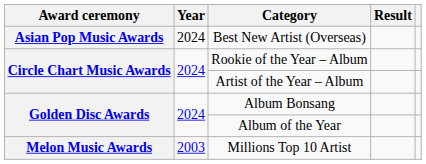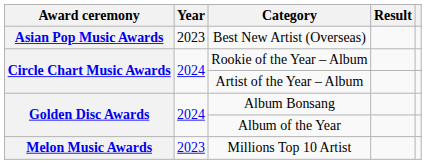 <table class="wikitable plainrowheaders sortable" style="text-align:center">
 <tr>
 <th scope="col">Award ceremony</th>
 <th scope="col">Year</th>
 <th scope="col">Category</th>
 <th scope="col">Result</th>
 <th scope="col" class="unsortable"></th>
 </tr>
 <tr>
 <th scope="row"><a href='#'>Asian Pop Music Awards</a></th>
-<td>2024</td>
+<td>2023</td>
 <td>Best New Artist (Overseas)</td>
 <td></td>
 <td style="text-align:center"></td>
 </tr>
 <tr>
 <th scope="row" rowspan="2"><a href='#'>Circle Chart Music Awards</a></th>
 <td rowspan="2" style="text-align:center"><a href='#'>2024</a></td>
 <td>Rookie of the Year – Album</td>
 <td></td>
 <td style="text-align:center"></td>
 </tr>
 <tr>
 <td>Artist of the Year – Album</td>
 <td></td>
 <td style="text-align:center"></td>
 </tr>
 <tr>
 <th scope="row" rowspan="2"><a href='#'>Golden Disc Awards</a></th>
 <td rowspan="2" style="text-align:center"><a href='#'>2024</a></td>
 <td>Album Bonsang</td>
 <td></td>
 <td style="text-align:center"></td>
 </tr>
 <tr>
 <td>Album of the Year</td>
 <td></td>
 <td style="text-align:center"></td>
 </tr>
 <tr>
 <th scope="row"><a href='#'>Melon Music Awards</a></th>
-<td><a href='#'>2003</a></td>
+<td><a href='#'>2023</a></td>
 <td>Millions Top 10 Artist</td>
 <td></td>
 <td style="text-align:center"></td>
 </tr>
 </table>
